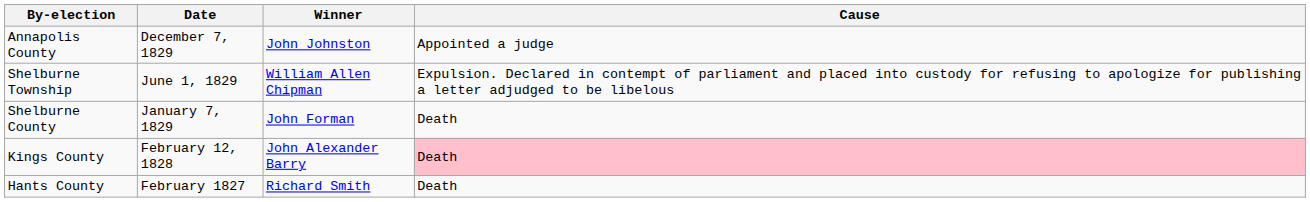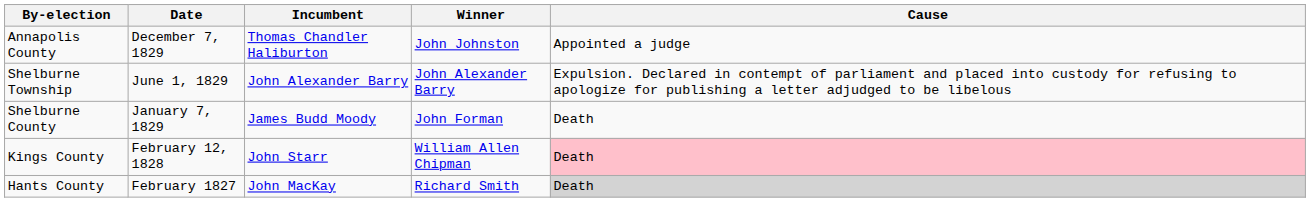 <table class=wikitable style="width:100%">
 <tr>
 <th>By-election</th>
 <th>Date</th>
+<th>Incumbent</th>
 <th>Winner</th>
 <th>Cause</th>
 </tr>
 <tr>
 <td>Annapolis County</td>
 <td>December 7, 1829</td>
+<td><a href='#'>Thomas Chandler Haliburton</a></td>
 <td><a href='#'>John Johnston</a></td>
 <td>Appointed a judge</td>
 </tr>
 <tr>
 <td>Shelburne Township</td>
 <td>June 1, 1829</td>
-<td><a href='#'>William Allen Chipman</a></td>
+<td><a href='#'>John Alexander Barry</a></td>
+<td><a href='#'>John Alexander Barry</a></td>
 <td>Expulsion. Declared in contempt of parliament and placed into custody for refusing to apologize for publishing a letter adjudged to be libelous</td>
 </tr>
 <tr>
 <td>Shelburne County</td>
 <td>January 7, 1829</td>
+<td><a href='#'>James Budd Moody</a></td>
 <td><a href='#'>John Forman</a></td>
 <td>Death</td>
 </tr>
 <tr>
 <td>Kings County</td>
 <td>February 12, 1828</td>
-<td><a href='#'>John Alexander Barry</a></td>
+<td><a href='#'>John Starr</a></td>
+<td><a href='#'>William Allen Chipman</a></td>
 <td style="background: pink;">Death</td>
 </tr>
 <tr>
 <td>Hants County</td>
 <td>February 1827</td>
+<td><a href='#'>John MacKay</a></td>
 <td><a href='#'>Richard Smith</a></td>
-<td>Death</td>
+<td style="background: lightgrey;">Death</td>
 </tr>
 </table>
